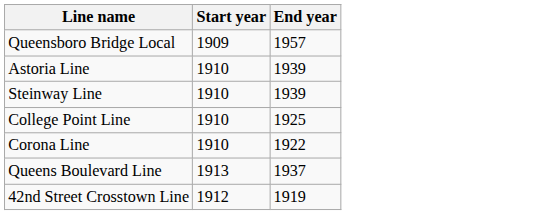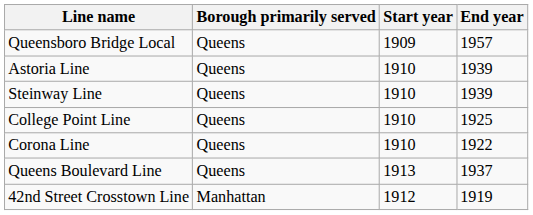 <table class="wikitable">
 <tr>
 <th>Line name</th>
+<th>Borough primarily served</th>
 <th>Start year</th>
 <th>End year</th>
 </tr>
 <tr>
 <td>Queensboro Bridge Local</td>
+<td>Queens</td>
 <td>1909</td>
 <td>1957</td>
 </tr>
 <tr>
 <td>Astoria Line</td>
+<td>Queens</td>
 <td>1910</td>
 <td>1939</td>
 </tr>
 <tr>
 <td>Steinway Line</td>
+<td>Queens</td>
 <td>1910</td>
 <td>1939</td>
 </tr>
 <tr>
 <td>College Point Line</td>
+<td>Queens</td>
 <td>1910</td>
 <td>1925</td>
 </tr>
 <tr>
 <td>Corona Line</td>
+<td>Queens</td>
 <td>1910</td>
 <td>1922</td>
 </tr>
 <tr>
 <td>Queens Boulevard Line</td>
+<td>Queens</td>
 <td>1913</td>
 <td>1937</td>
 </tr>
 <tr>
 <td>42nd Street Crosstown Line</td>
+<td>Manhattan</td>
 <td>1912</td>
 <td>1919</td>
 </tr>
 </table>
